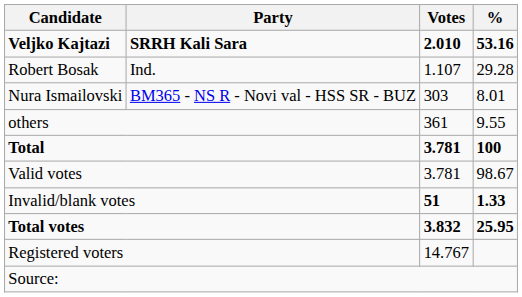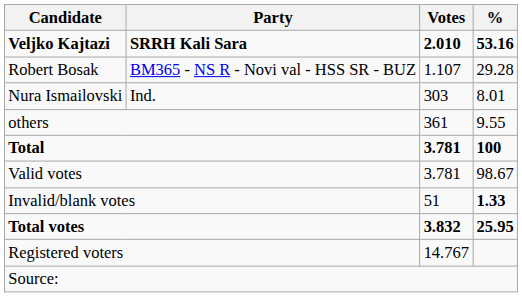 <table class="wikitable" style="text-align: left;">
 <tr>
 <th>Candidate</th>
 <th>Party</th>
 <th>Votes</th>
 <th>%</th>
 </tr>
 <tr>
 <td><strong>Veljko Kajtazi</strong></td>
 <td><strong>SRRH Kali Sara</strong></td>
 <td><strong>2.010</strong></td>
 <td><strong>53.16</strong></td>
 </tr>
 <tr>
 <td>Robert Bosak</td>
-<td>Ind.</td>
+<td><a href='#'>BM365</a> - <a href='#'>NS R</a> - Novi val - HSS SR - BUZ</td>
 <td>1.107</td>
 <td>29.28</td>
 </tr>
 <tr>
 <td>Nura Ismailovski</td>
-<td><a href='#'>BM365</a> - <a href='#'>NS R</a> - Novi val - HSS SR - BUZ</td>
+<td>Ind.</td>
 <td>303</td>
 <td>8.01</td>
 </tr>
 <tr>
 <td colspan="2">others</td>
 <td>361</td>
 <td>9.55</td>
 </tr>
 <tr>
 <td colspan="2"><strong>Total</strong></td>
 <td><strong>3.781</strong></td>
 <td><strong>100</strong></td>
 </tr>
 <tr>
 <td colspan="2">Valid votes</td>
 <td>3.781</td>
 <td>98.67</td>
 </tr>
 <tr>
 <td colspan="2">Invalid/blank votes</td>
-<td><strong>51</strong></td>
+<td>51</td>
 <td><strong>1.33</strong></td>
 </tr>
 <tr>
 <td colspan="2"><strong>Total votes</strong></td>
 <td><strong>3.832</strong></td>
 <td><strong>25.95</strong></td>
 </tr>
 <tr>
 <td colspan="2">Registered voters</td>
 <td>14.767</td>
 <td></td>
 </tr>
 <tr>
 <td colspan="4">Source: </td>
 </tr>
 </table>
